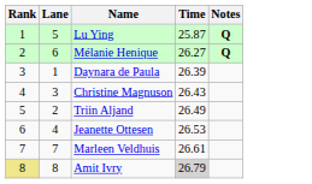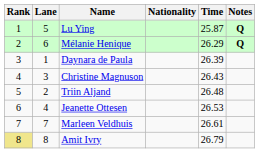 <table class="wikitable sortable" style="text-align:center">
 <tr>
 <th>Rank</th>
 <th>Lane</th>
 <th>Name</th>
+<th>Nationality</th>
 <th>Time</th>
 <th>Notes</th>
 </tr>
 <tr bgcolor=ccffcc>
 <td>1</td>
 <td>5</td>
 <td align=left><a href='#'>Lu Ying</a></td>
+<td align=left></td>
 <td>25.87</td>
 <td><strong>Q</strong></td>
 </tr>
 <tr bgcolor=ccffcc>
 <td>2</td>
 <td>6</td>
 <td align=left><a href='#'>Mélanie Henique</a></td>
-<td>26.27</td>
+<td align=left></td>
+<td>26.29</td>
 <td><strong>Q</strong></td>
 </tr>
 <tr>
 <td>3</td>
 <td>1</td>
 <td align=left><a href='#'>Daynara de Paula</a></td>
+<td align=left></td>
 <td>26.39</td>
 <td></td>
 </tr>
 <tr>
 <td>4</td>
 <td>3</td>
 <td align=left><a href='#'>Christine Magnuson</a></td>
+<td align=left></td>
 <td>26.43</td>
 <td></td>
 </tr>
 <tr>
 <td>5</td>
 <td>2</td>
 <td align=left><a href='#'>Triin Aljand</a></td>
-<td>26.49</td>
+<td align=left></td>
+<td>26.48</td>
 <td></td>
 </tr>
 <tr>
 <td>6</td>
 <td>4</td>
 <td align=left><a href='#'>Jeanette Ottesen</a></td>
+<td align=left></td>
 <td>26.53</td>
 <td></td>
 </tr>
 <tr>
 <td>7</td>
 <td>7</td>
 <td align=left><a href='#'>Marleen Veldhuis</a></td>
+<td align=left></td>
 <td>26.61</td>
 <td></td>
 </tr>
 <tr>
 <td style="background: khaki;">8</td>
 <td>8</td>
 <td align=left><a href='#'>Amit Ivry</a></td>
-<td style="background: lightgrey;">26.79</td>
+<td align=left></td>
+<td>26.79</td>
 <td></td>
 </tr>
 </table>
